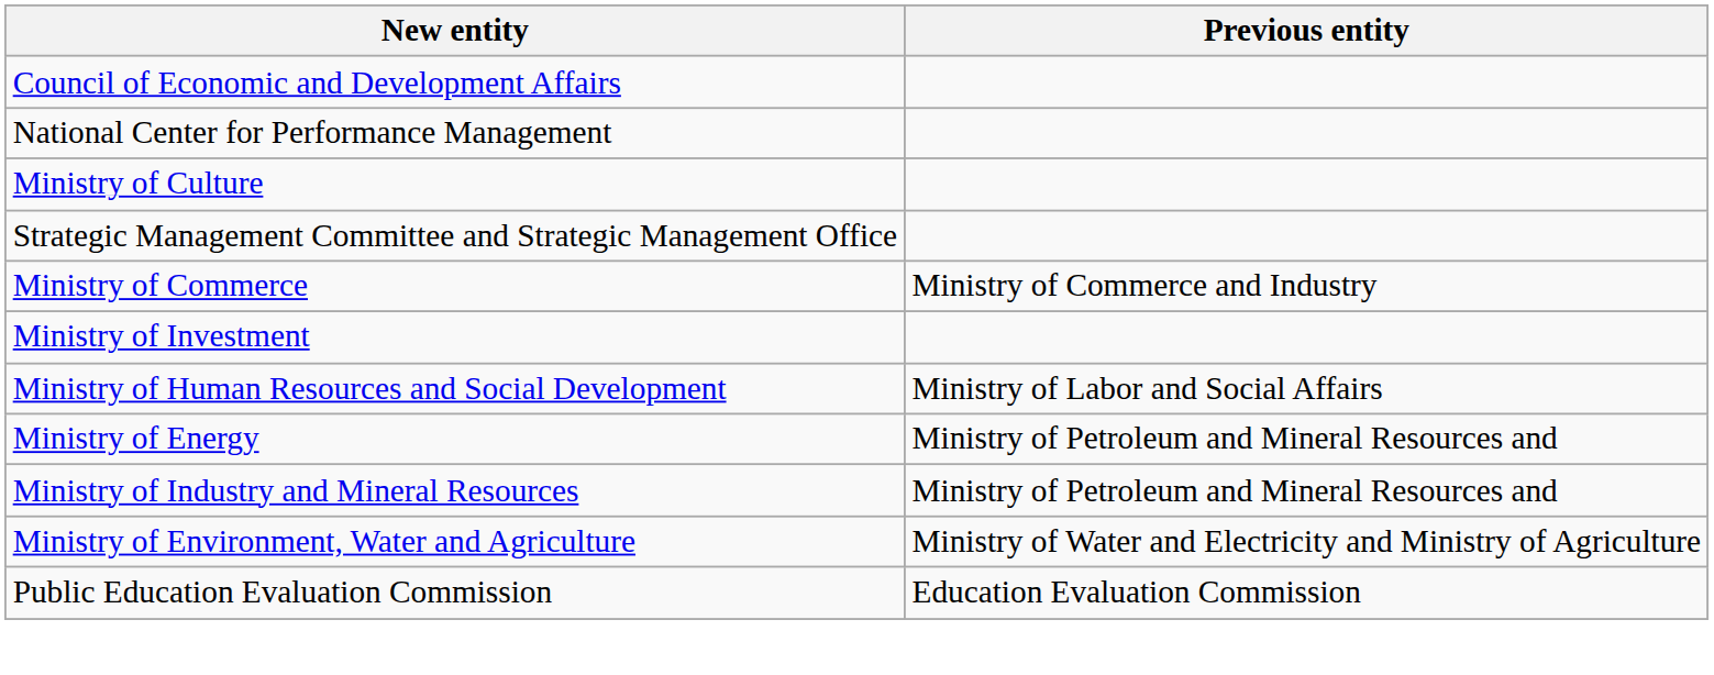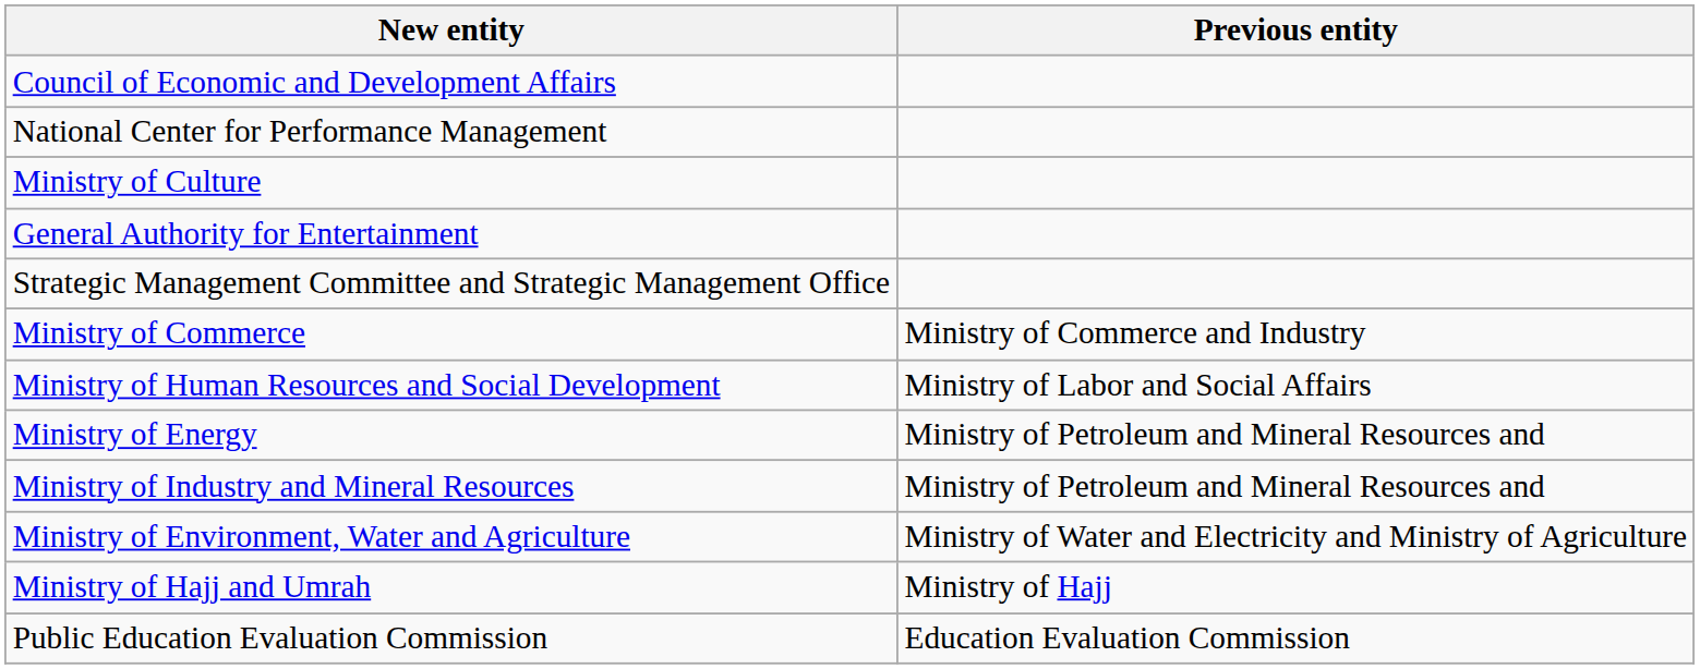 <table class="wikitable">
 <tr>
 <th>New entity</th>
 <th>Previous entity</th>
 </tr>
 <tr>
 <td><a href='#'>Council of Economic and Development Affairs</a></td>
 <td></td>
 </tr>
 <tr>
 <td>National Center for Performance Management</td>
 <td></td>
 </tr>
 <tr>
 <td><a href='#'>Ministry of Culture</a></td>
 <td></td>
 </tr>
 <tr>
+<td><a href='#'>General Authority for Entertainment</a></td>
+<td></td>
+</tr>
+<tr>
 <td>Strategic Management Committee and Strategic Management Office</td>
 <td></td>
 </tr>
 <tr>
 <td><a href='#'>Ministry of Commerce</a></td>
 <td>Ministry of Commerce and Industry</td>
-</tr>
-<tr>
-<td><a href='#'>Ministry of Investment</a></td>
-<td></td>
 </tr>
 <tr>
 <td><a href='#'>Ministry of Human Resources and Social Development</a></td>
 <td>Ministry of Labor and Social Affairs</td>
 </tr>
 <tr>
 <td><a href='#'>Ministry of Energy</a></td>
 <td>Ministry of Petroleum and Mineral Resources and</td>
 </tr>
 <tr>
 <td><a href='#'>Ministry of Industry and Mineral Resources</a></td>
 <td>Ministry of Petroleum and Mineral Resources and</td>
 </tr>
 <tr>
 <td><a href='#'>Ministry of Environment, Water and Agriculture</a></td>
 <td>Ministry of Water and Electricity and Ministry of Agriculture</td>
 </tr>
 <tr>
+<td><a href='#'>Ministry of Hajj and Umrah</a></td>
+<td>Ministry of <a href='#'>Hajj</a></td>
+</tr>
+<tr>
 <td>Public Education Evaluation Commission</td>
 <td>Education Evaluation Commission</td>
 </tr>
 </table>
